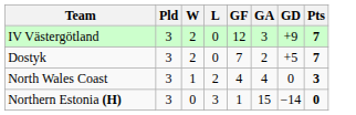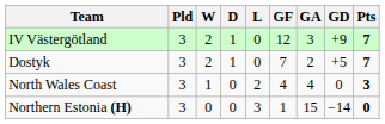 <table class="wikitable" style="text-align:center">
 <tr>
 <th width=175>Team</th>
 <th width=20 abbr="Played">Pld</th>
 <th width=20 abbr="Won">W</th>
+<th width=20 abbr="Drawn">D</th>
 <th width=20 abbr="Lost">L</th>
 <th width=20 abbr="Goals for">GF</th>
 <th width=20 abbr="Goals against">GA</th>
 <th width=20 abbr="Goal difference">GD</th>
 <th width=20 abbr="Points">Pts</th>
 </tr>
 <tr bgcolor="#ccffcc">
 <td align=left> IV Västergötland</td>
 <td>3</td>
 <td>2</td>
+<td>1</td>
 <td>0</td>
 <td>12</td>
 <td>3</td>
 <td>+9</td>
 <td><strong>7</strong></td>
 </tr>
 <tr>
 <td align=left> Dostyk</td>
 <td>3</td>
 <td>2</td>
+<td>1</td>
 <td>0</td>
 <td>7</td>
 <td>2</td>
 <td>+5</td>
 <td><strong>7</strong></td>
 </tr>
 <tr>
 <td align=left> North Wales Coast</td>
 <td>3</td>
 <td>1</td>
+<td>0</td>
 <td>2</td>
 <td>4</td>
 <td>4</td>
 <td>0</td>
 <td><strong>3</strong></td>
 </tr>
 <tr>
 <td align=left> Northern Estonia <strong>(H)</strong></td>
 <td>3</td>
 <td>0</td>
+<td>0</td>
 <td>3</td>
 <td>1</td>
 <td>15</td>
 <td>−14</td>
 <td><strong>0</strong></td>
 </tr>
 </table>
